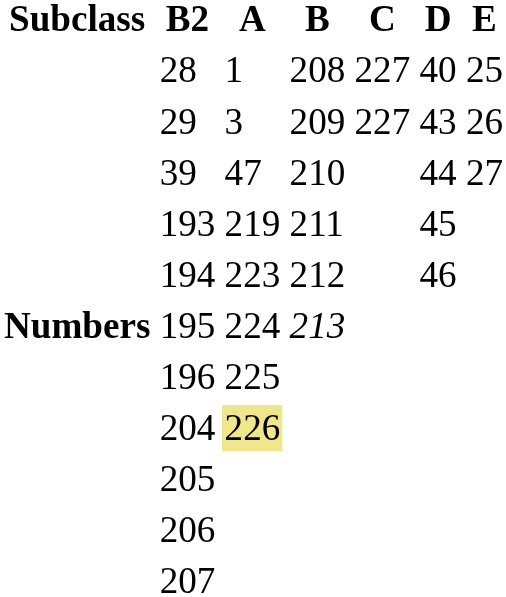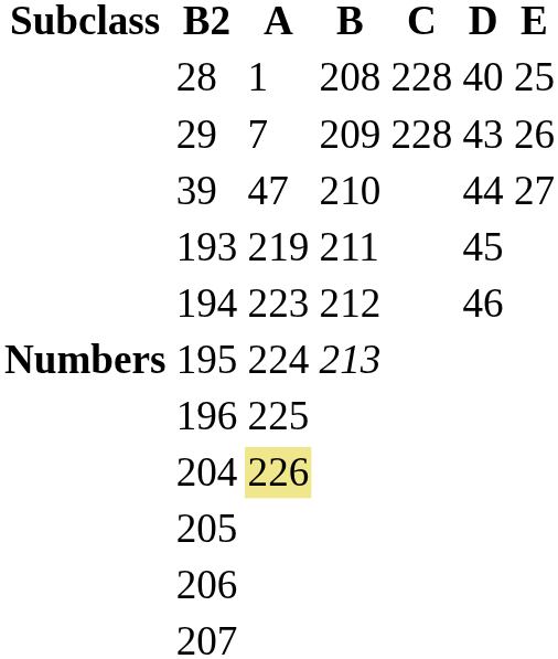 <table class="mw-collapsible mw-collapsed">
 <tr>
 <th>Subclass</th>
 <th>B2</th>
 <th>A</th>
 <th>B</th>
 <th>C</th>
 <th>D</th>
 <th>E</th>
 </tr>
 <tr>
 <td rowspan="11"><strong>Numbers</strong></td>
 <td>28</td>
 <td>1</td>
 <td>208</td>
-<td>227</td>
+<td>228</td>
 <td>40</td>
 <td>25</td>
 </tr>
 <tr>
 <td>29</td>
-<td>3</td>
+<td>7</td>
 <td>209</td>
-<td>227</td>
+<td>228</td>
 <td>43</td>
 <td>26</td>
 </tr>
 <tr>
 <td>39</td>
 <td>47</td>
 <td>210</td>
 <td></td>
 <td>44</td>
 <td>27</td>
 </tr>
 <tr>
 <td>193</td>
 <td>219</td>
 <td>211</td>
 <td></td>
 <td>45</td>
 <td></td>
 </tr>
 <tr>
 <td>194</td>
 <td>223</td>
 <td>212</td>
 <td></td>
 <td>46</td>
 <td></td>
 </tr>
 <tr>
 <td>195</td>
 <td>224</td>
 <td><em>213</em></td>
 <td></td>
 <td></td>
 <td></td>
 </tr>
 <tr>
 <td>196</td>
 <td>225</td>
 <td></td>
 <td></td>
 <td></td>
 <td></td>
 </tr>
 <tr>
 <td>204</td>
 <td style="background: khaki;">226</td>
 <td></td>
 <td></td>
 <td></td>
 <td></td>
 </tr>
 <tr>
 <td>205</td>
 <td></td>
 <td></td>
 <td></td>
 <td></td>
 <td></td>
 </tr>
 <tr>
 <td>206</td>
 <td></td>
 <td></td>
 <td></td>
 <td></td>
 <td></td>
 </tr>
 <tr>
 <td>207</td>
 <td></td>
 <td></td>
 <td></td>
 <td></td>
 <td></td>
 </tr>
 </table>
